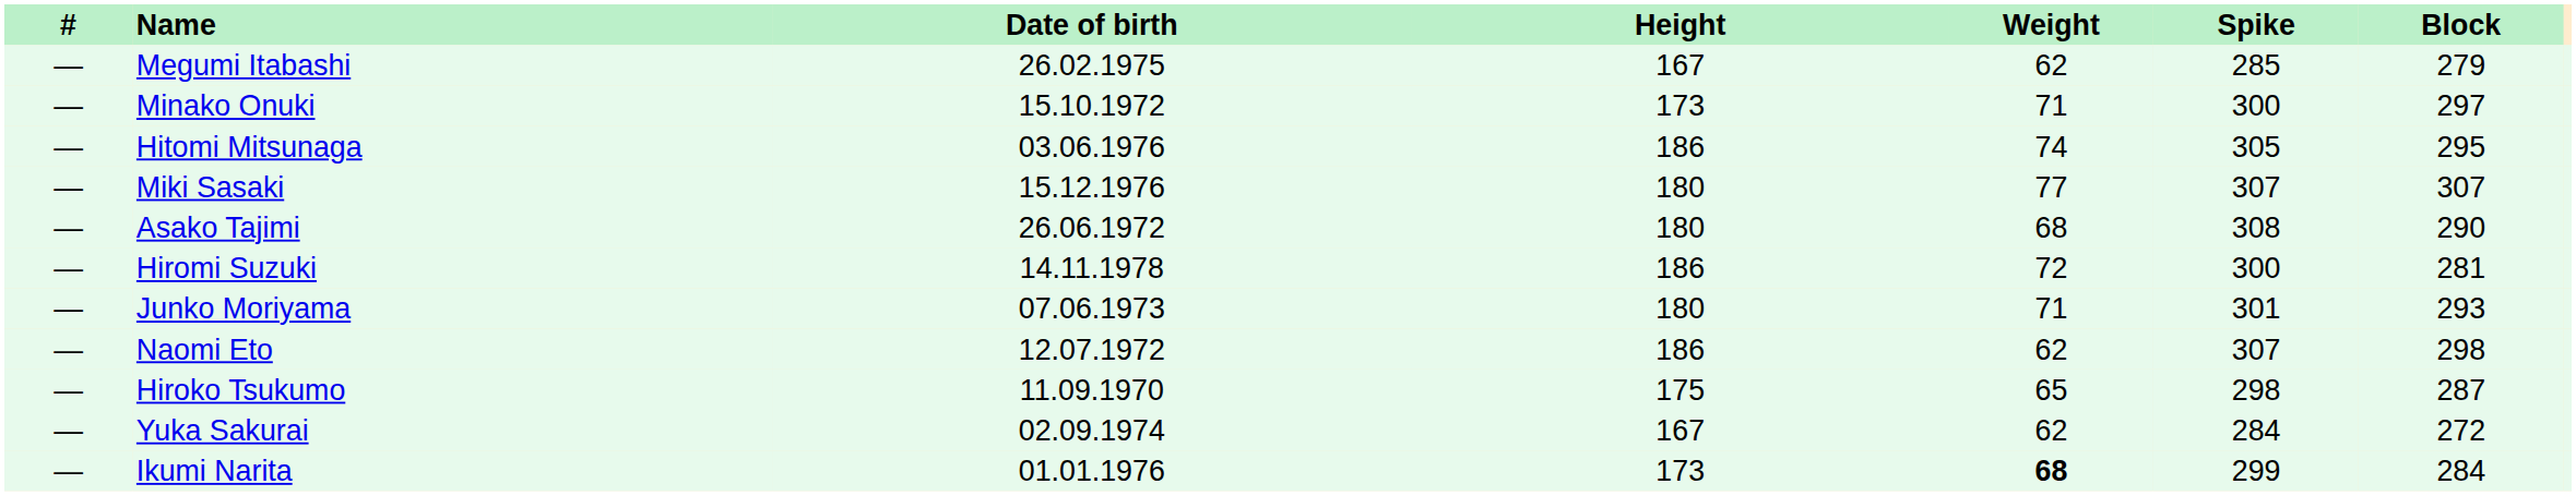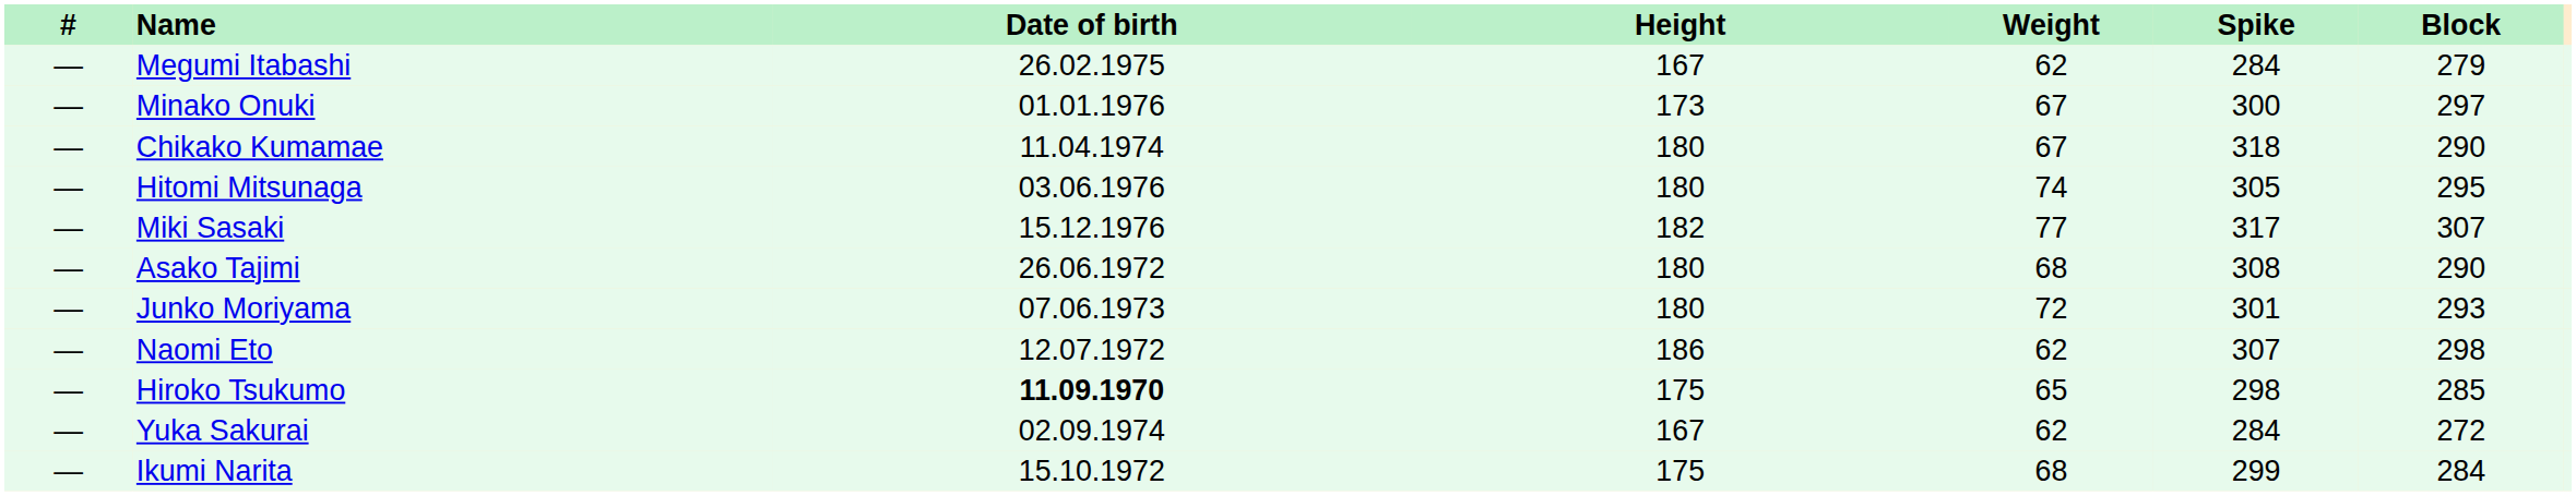 <table border=0 cellpadding=2 cellspacing=0  |- bgcolor=#FFECCE style="text-align:center; font-size:90%;" width=100%>
 <tr bgcolor=#BBF0C9>
 <th width=5%>#</th>
 <th width=25% align=left>Name</th>
 <th width=25%>Date of birth</th>
 <th width=21%>Height</th>
 <th width=8%>Weight</th>
 <th width=8%>Spike</th>
 <th width=8%>Block</th>
 </tr>
 <tr bgcolor=#E7FAEC>
 <td>—</td>
 <td align=left><a href='#'>Megumi Itabashi</a></td>
 <td>26.02.1975</td>
 <td>167</td>
 <td>62</td>
-<td>285</td>
+<td>284</td>
 <td>279</td>
 <td></td>
 </tr>
 <tr bgcolor=#E7FAEC>
 <td>—</td>
 <td align=left><a href='#'>Minako Onuki</a></td>
-<td>15.10.1972</td>
+<td>01.01.1976</td>
 <td>173</td>
-<td>71</td>
+<td>67</td>
 <td>300</td>
 <td>297</td>
 <td></td>
 </tr>
 <tr bgcolor=#E7FAEC>
 <td>—</td>
+<td align=left><a href='#'>Chikako Kumamae</a></td>
+<td>11.04.1974</td>
+<td>180</td>
+<td>67</td>
+<td>318</td>
+<td>290</td>
+<td></td>
+</tr>
+<tr bgcolor=#E7FAEC>
+<td>—</td>
 <td align=left><a href='#'>Hitomi Mitsunaga</a></td>
 <td>03.06.1976</td>
-<td>186</td>
+<td>180</td>
 <td>74</td>
 <td>305</td>
 <td>295</td>
 <td></td>
 </tr>
 <tr bgcolor=#E7FAEC>
 <td>—</td>
 <td align=left><a href='#'>Miki Sasaki</a></td>
 <td>15.12.1976</td>
-<td>180</td>
+<td>182</td>
 <td>77</td>
-<td>307</td>
+<td>317</td>
 <td>307</td>
 <td></td>
 </tr>
 <tr bgcolor=#E7FAEC>
 <td>—</td>
 <td align=left><a href='#'>Asako Tajimi</a></td>
 <td>26.06.1972</td>
 <td>180</td>
 <td>68</td>
 <td>308</td>
 <td>290</td>
 <td></td>
 </tr>
 <tr bgcolor=#E7FAEC>
 <td>—</td>
-<td align=left><a href='#'>Hiromi Suzuki</a></td>
-<td>14.11.1978</td>
-<td>186</td>
-<td>72</td>
-<td>300</td>
-<td>281</td>
-<td></td>
-</tr>
-<tr bgcolor=#E7FAEC>
-<td>—</td>
 <td align=left><a href='#'>Junko Moriyama</a></td>
 <td>07.06.1973</td>
 <td>180</td>
-<td>71</td>
+<td>72</td>
 <td>301</td>
 <td>293</td>
 <td></td>
 </tr>
 <tr bgcolor=#E7FAEC>
 <td>—</td>
 <td align=left><a href='#'>Naomi Eto</a></td>
 <td>12.07.1972</td>
 <td>186</td>
 <td>62</td>
 <td>307</td>
 <td>298</td>
 <td></td>
 </tr>
 <tr bgcolor=#E7FAEC>
 <td>—</td>
 <td align=left><a href='#'>Hiroko Tsukumo</a></td>
-<td>11.09.1970</td>
+<td><strong>11.09.1970</strong></td>
 <td>175</td>
 <td>65</td>
 <td>298</td>
-<td>287</td>
+<td>285</td>
 <td></td>
 </tr>
 <tr bgcolor=#E7FAEC>
 <td>—</td>
 <td align=left><a href='#'>Yuka Sakurai</a></td>
 <td>02.09.1974</td>
 <td>167</td>
 <td>62</td>
 <td>284</td>
 <td>272</td>
 <td></td>
 </tr>
 <tr bgcolor=#E7FAEC>
 <td>—</td>
 <td align=left><a href='#'>Ikumi Narita</a></td>
-<td>01.01.1976</td>
-<td>173</td>
-<td><strong>68</strong></td>
+<td>15.10.1972</td>
+<td>175</td>
+<td>68</td>
 <td>299</td>
 <td>284</td>
 <td></td>
 </tr>
 </table>
